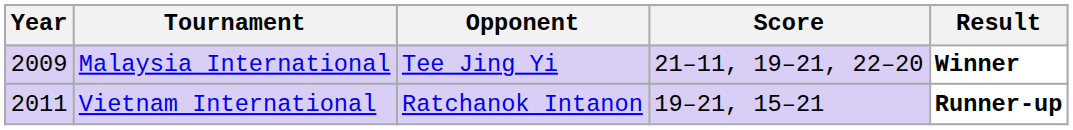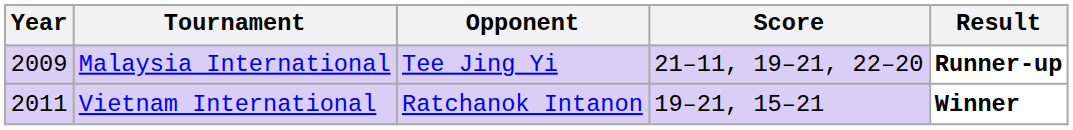 <table class="sortable wikitable" style="font-size: 90%">
 <tr>
 <th>Year</th>
 <th>Tournament</th>
 <th>Opponent</th>
 <th>Score</th>
 <th>Result</th>
 </tr>
 <tr style="background:#D8CEF6">
 <td align="center">2009</td>
 <td align="left"><a href='#'>Malaysia International</a></td>
 <td align="left"> <a href='#'>Tee Jing Yi</a></td>
 <td align="left">21–11, 19–21, 22–20</td>
-<td style="text-align:left; background:white"> <strong>Winner</strong></td>
+<td style="text-align:left; background:white"> <strong>Runner-up</strong></td>
 </tr>
 <tr style="background:#D8CEF6">
 <td align="center">2011</td>
 <td align="left"><a href='#'>Vietnam International</a></td>
 <td align="left"> <a href='#'>Ratchanok Intanon</a></td>
 <td align="left">19–21, 15–21</td>
-<td style="text-align:left; background:white"> <strong>Runner-up</strong></td>
+<td style="text-align:left; background:white"> <strong>Winner</strong></td>
 </tr>
 </table>
